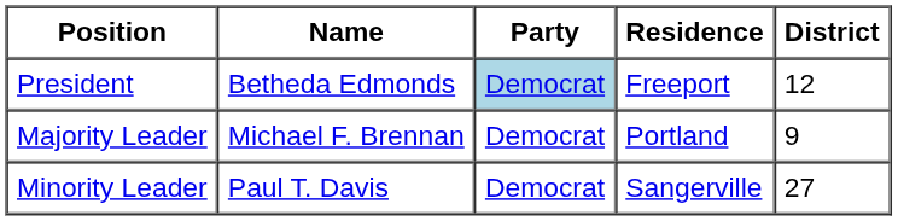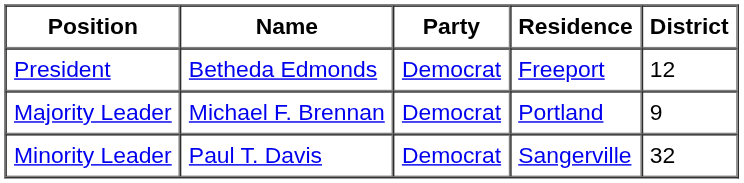 <table border="1" cellspacing=0 cellpadding="5">
 <tr>
 <th>Position</th>
 <th>Name</th>
 <th>Party</th>
 <th>Residence</th>
 <th>District</th>
 </tr>
 <tr>
 <td><a href='#'>President</a></td>
 <td><a href='#'>Betheda Edmonds</a></td>
-<td style="background: lightblue;"><a href='#'>Democrat</a></td>
+<td><a href='#'>Democrat</a></td>
 <td><a href='#'>Freeport</a></td>
 <td>12</td>
 </tr>
 <tr>
 <td><a href='#'>Majority Leader</a></td>
 <td><a href='#'>Michael F. Brennan</a><br></td>
 <td><a href='#'>Democrat</a></td>
 <td><a href='#'>Portland</a></td>
 <td>9</td>
 </tr>
 <tr>
 <td><a href='#'>Minority Leader</a></td>
 <td><a href='#'>Paul T. Davis</a><br></td>
 <td><a href='#'>Democrat</a></td>
 <td><a href='#'>Sangerville</a></td>
-<td>27</td>
+<td>32</td>
 </tr>
 </table>
